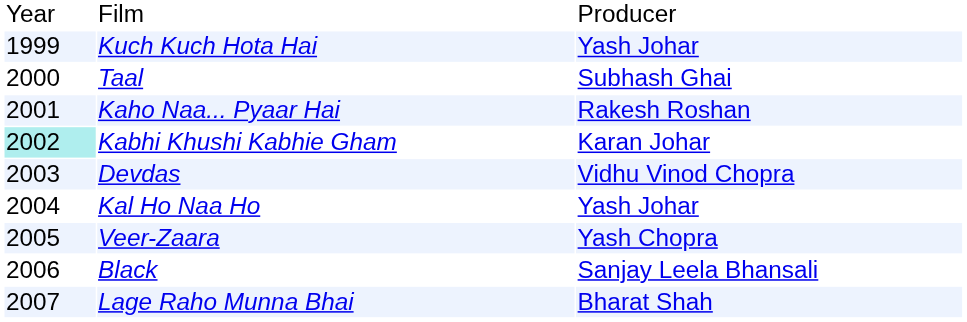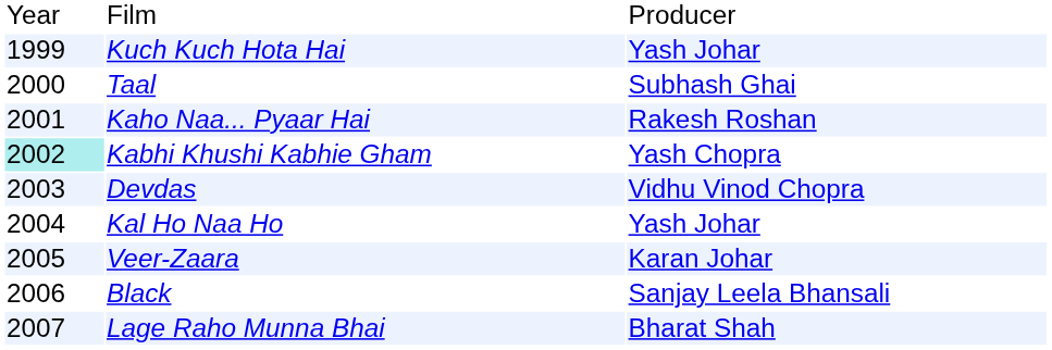 <table width="50%" border="0" cellpadding="1" cellspacing="1">
 <tr>
 <td>Year</td>
 <td>Film</td>
 <td>Producer</td>
 </tr>
 <tr bgcolor="#edf3fe">
 <td>1999</td>
 <td><em><a href='#'>Kuch Kuch Hota Hai</a></em></td>
 <td><a href='#'>Yash Johar</a></td>
 </tr>
 <tr>
 <td>2000</td>
 <td><em><a href='#'>Taal</a></em></td>
 <td><a href='#'>Subhash Ghai</a></td>
 </tr>
 <tr bgcolor="#edf3fe">
 <td>2001</td>
 <td><em><a href='#'>Kaho Naa... Pyaar Hai</a></em></td>
 <td><a href='#'>Rakesh Roshan</a></td>
 </tr>
 <tr>
 <td style="background: paleturquoise;">2002</td>
 <td><em><a href='#'>Kabhi Khushi Kabhie Gham</a></em></td>
-<td><a href='#'>Karan Johar</a></td>
+<td><a href='#'>Yash Chopra</a></td>
 </tr>
 <tr bgcolor="#edf3fe">
 <td>2003</td>
 <td><em><a href='#'>Devdas</a></em></td>
 <td><a href='#'>Vidhu Vinod Chopra</a></td>
 </tr>
 <tr>
 <td>2004</td>
 <td><em><a href='#'>Kal Ho Naa Ho</a></em></td>
 <td><a href='#'>Yash Johar</a></td>
 </tr>
 <tr bgcolor="#edf3fe">
 <td>2005</td>
 <td><em><a href='#'>Veer-Zaara</a></em></td>
-<td><a href='#'>Yash Chopra</a></td>
+<td><a href='#'>Karan Johar</a></td>
 </tr>
 <tr>
 <td>2006</td>
 <td><em><a href='#'>Black</a></em></td>
 <td><a href='#'>Sanjay Leela Bhansali</a></td>
 </tr>
 <tr bgcolor="#edf3fe">
 <td>2007</td>
 <td><em><a href='#'>Lage Raho Munna Bhai</a></em></td>
 <td><a href='#'>Bharat Shah</a></td>
 </tr>
 </table>
